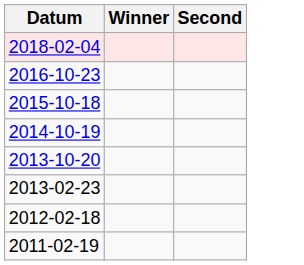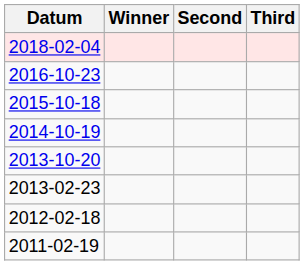 <table class="wikitable" style="white-space: nowrap;">
 <tr>
 <th>Datum</th>
 <th>Winner</th>
 <th>Second</th>
+<th>Third</th>
 </tr>
 <tr>
 <td style="background:#ffe6e6"><a href='#'>2018-02-04</a></td>
+<td style="background:#ffe6e6"></td>
 <td style="background:#ffe6e6"></td>
 <td style="background:#ffe6e6"></td>
 </tr>
 <tr>
 <td><a href='#'>2016-10-23</a></td>
 <td></td>
 <td></td>
+<td></td>
 </tr>
 <tr>
 <td><a href='#'>2015-10-18</a></td>
+<td></td>
 <td></td>
 <td></td>
 </tr>
 <tr>
 <td><a href='#'>2014-10-19</a></td>
 <td></td>
 <td></td>
+<td></td>
 </tr>
 <tr>
 <td><a href='#'>2013-10-20</a></td>
+<td></td>
 <td></td>
 <td></td>
 </tr>
 <tr>
 <td>2013-02-23</td>
 <td></td>
 <td></td>
+<td></td>
 </tr>
 <tr>
 <td>2012-02-18</td>
+<td></td>
 <td></td>
 <td></td>
 </tr>
 <tr>
 <td>2011-02-19</td>
 <td></td>
 <td></td>
+<td></td>
 </tr>
 </table>
